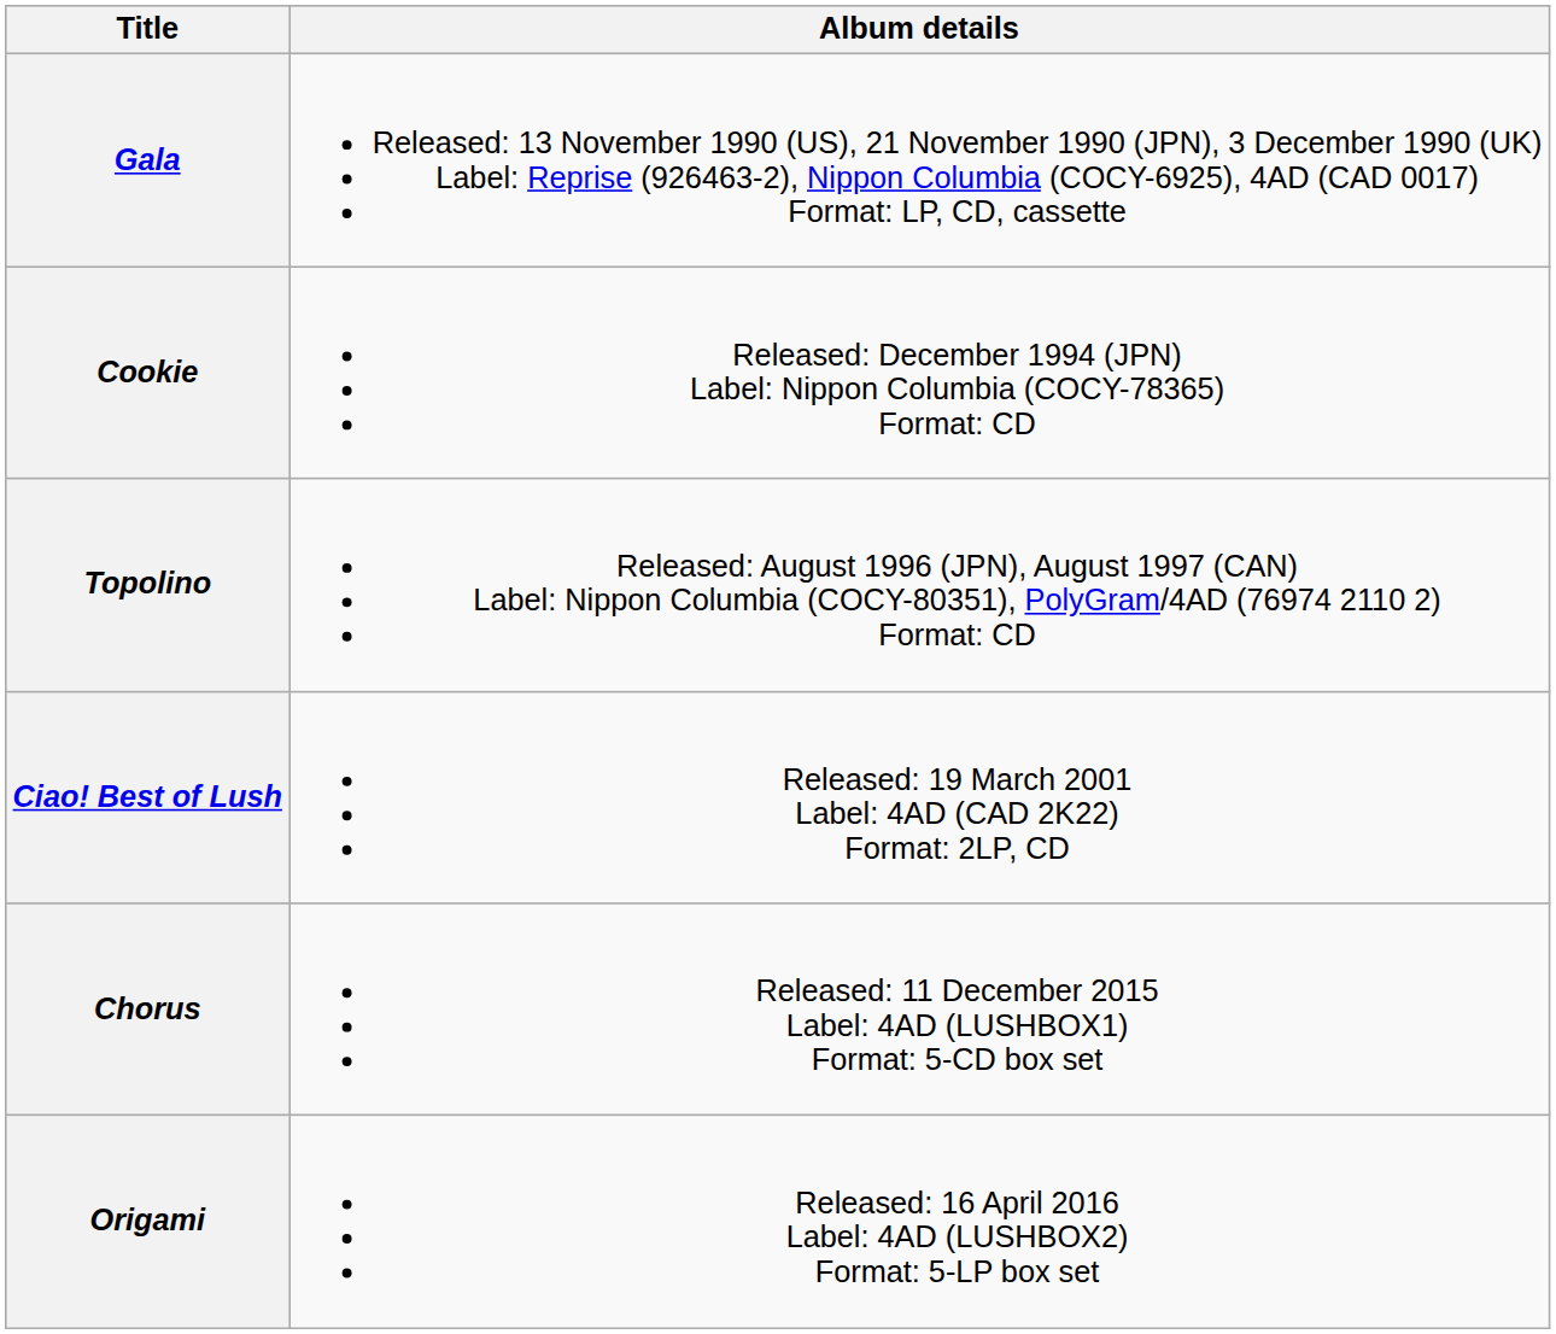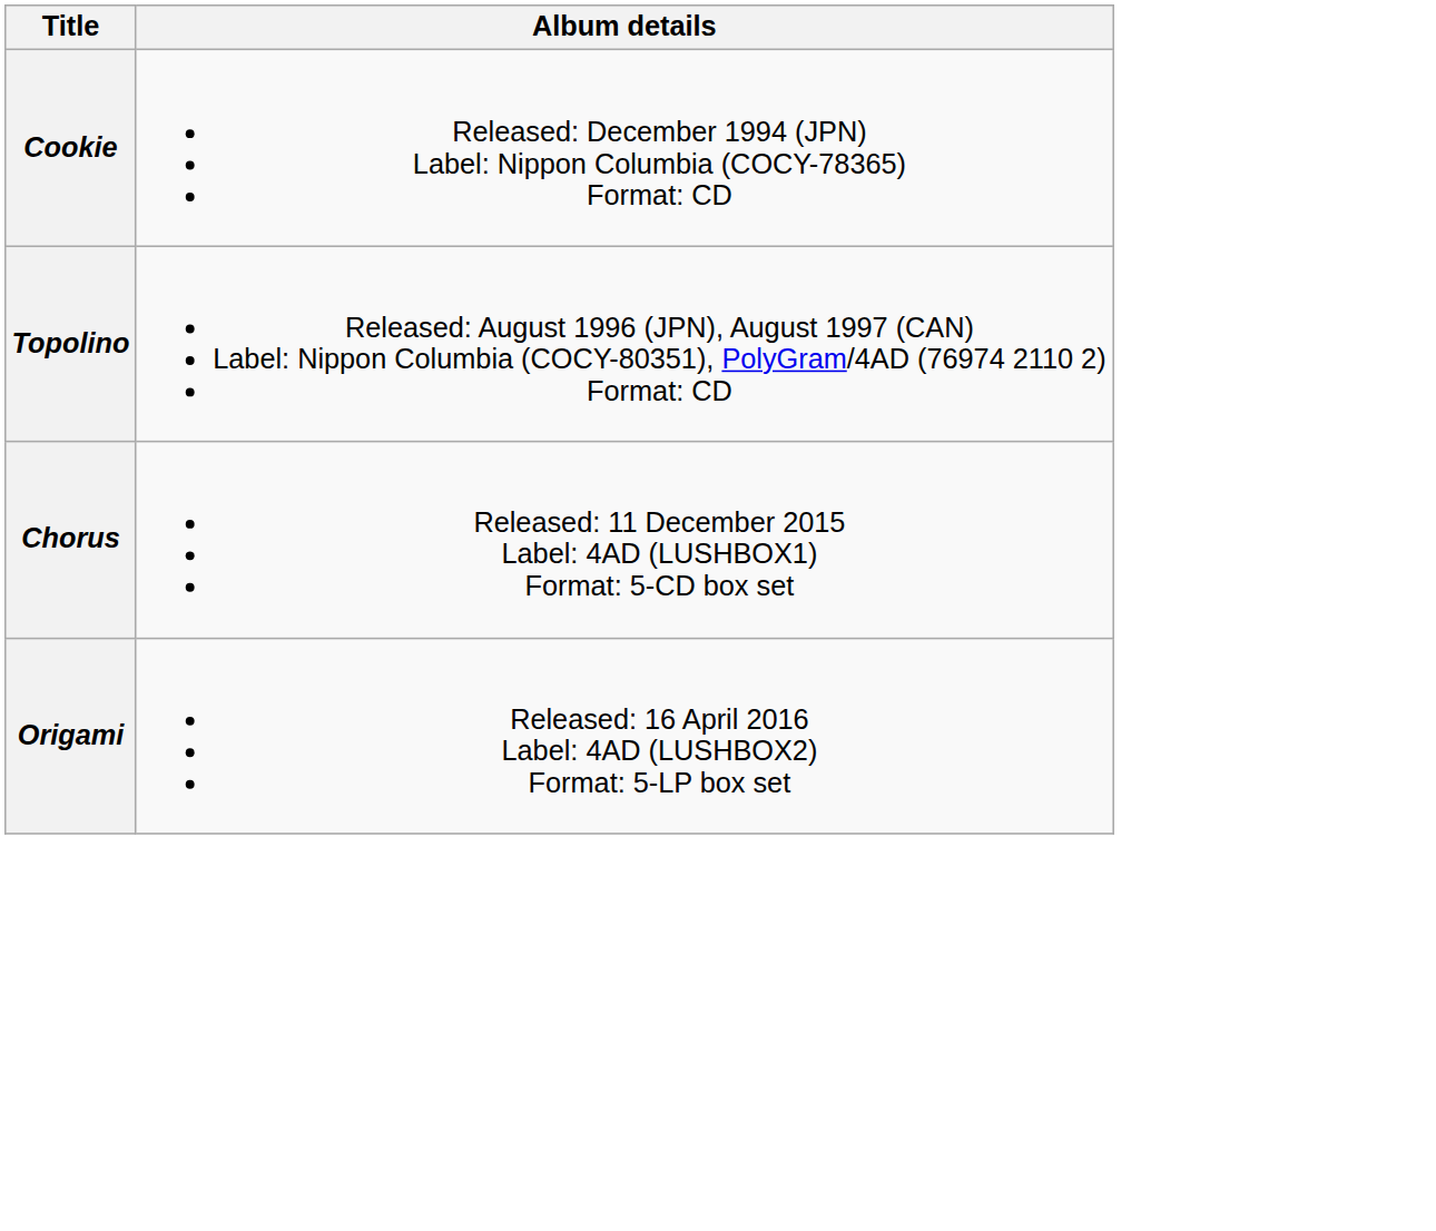 <table class="wikitable plainrowheaders" style="text-align:center;">
 <tr>
 <th>Title</th>
 <th>Album details</th>
-</tr>
-<tr>
-<th scope="row"><em><a href='#'>Gala</a></em></th>
-<td><br><ul><li>Released: 13 November 1990 (US), 21 November 1990 (JPN), 3 December 1990 (UK)</li><li>Label: <a href='#'>Reprise</a> (926463-2), <a href='#'>Nippon Columbia</a> (COCY-6925), 4AD (CAD 0017)</li><li>Format: LP, CD, cassette</li></ul></td>
 </tr>
 <tr>
 <th scope="row"><em>Cookie</em></th>
 <td><br><ul><li>Released: December 1994 (JPN)</li><li>Label: Nippon Columbia (COCY-78365)</li><li>Format: CD</li></ul></td>
 </tr>
 <tr>
 <th scope="row"><em>Topolino</em></th>
 <td><br><ul><li>Released: August 1996 (JPN), August 1997 (CAN)</li><li>Label: Nippon Columbia (COCY-80351), <a href='#'>PolyGram</a>/4AD (76974 2110 2)</li><li>Format: CD</li></ul></td>
 </tr>
 <tr>
-<th scope="row"><em><a href='#'>Ciao! Best of Lush</a></em></th>
-<td><br><ul><li>Released: 19 March 2001</li><li>Label: 4AD (CAD 2K22)</li><li>Format: 2LP, CD</li></ul></td>
-</tr>
-<tr>
 <th scope="row"><em>Chorus</em></th>
 <td><br><ul><li>Released: 11 December 2015</li><li>Label: 4AD (LUSHBOX1)</li><li>Format: 5-CD box set</li></ul></td>
 </tr>
 <tr>
 <th scope="row"><em>Origami</em></th>
 <td><br><ul><li>Released: 16 April 2016</li><li>Label: 4AD (LUSHBOX2)</li><li>Format: 5-LP box set</li></ul></td>
 </tr>
 </table>
